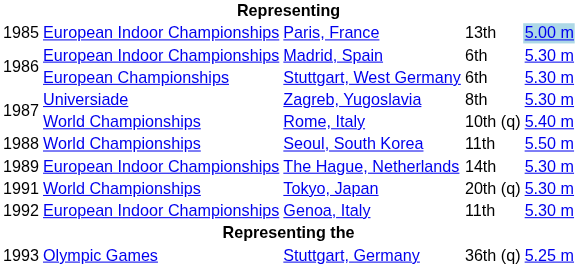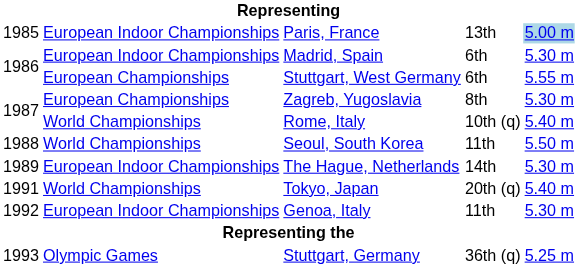 <table>
 <tr>
 <th colspan="5">Representing </th>
 </tr>
 <tr>
 <td>1985</td>
 <td><a href='#'>European Indoor Championships</a></td>
 <td><a href='#'>Paris, France</a></td>
 <td>13th</td>
 <td style="background: lightblue;"><a href='#'>5.00 m</a></td>
 </tr>
 <tr>
 <td rowspan=2>1986</td>
 <td><a href='#'>European Indoor Championships</a></td>
 <td><a href='#'>Madrid, Spain</a></td>
 <td>6th</td>
 <td><a href='#'>5.30 m</a></td>
 </tr>
 <tr>
 <td><a href='#'>European Championships</a></td>
 <td><a href='#'>Stuttgart, West Germany</a></td>
 <td>6th</td>
-<td><a href='#'>5.30 m</a></td>
+<td><a href='#'>5.55 m</a></td>
 </tr>
 <tr>
 <td rowspan=2>1987</td>
-<td><a href='#'>Universiade</a></td>
+<td><a href='#'>European Championships</a></td>
 <td><a href='#'>Zagreb, Yugoslavia</a></td>
 <td>8th</td>
 <td><a href='#'>5.30 m</a></td>
 </tr>
 <tr>
 <td><a href='#'>World Championships</a></td>
 <td><a href='#'>Rome, Italy</a></td>
 <td>10th (q)</td>
 <td><a href='#'>5.40 m</a></td>
 </tr>
 <tr>
 <td>1988</td>
 <td><a href='#'>World Championships</a></td>
 <td><a href='#'>Seoul, South Korea</a></td>
 <td>11th</td>
 <td><a href='#'>5.50 m</a></td>
 </tr>
 <tr>
 <td>1989</td>
 <td><a href='#'>European Indoor Championships</a></td>
 <td><a href='#'>The Hague, Netherlands</a></td>
 <td>14th</td>
 <td><a href='#'>5.30 m</a></td>
 </tr>
 <tr>
 <td>1991</td>
 <td><a href='#'>World Championships</a></td>
 <td><a href='#'>Tokyo, Japan</a></td>
 <td>20th (q)</td>
-<td><a href='#'>5.30 m</a></td>
+<td><a href='#'>5.40 m</a></td>
 </tr>
 <tr>
 <td>1992</td>
 <td><a href='#'>European Indoor Championships</a></td>
 <td><a href='#'>Genoa, Italy</a></td>
 <td>11th</td>
 <td><a href='#'>5.30 m</a></td>
 </tr>
 <tr>
 <th colspan="5">Representing the </th>
 </tr>
 <tr>
 <td>1993</td>
 <td><a href='#'>Olympic Games</a></td>
 <td><a href='#'>Stuttgart, Germany</a></td>
 <td>36th (q)</td>
 <td><a href='#'>5.25 m</a></td>
 </tr>
 </table>
